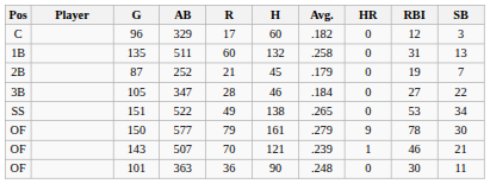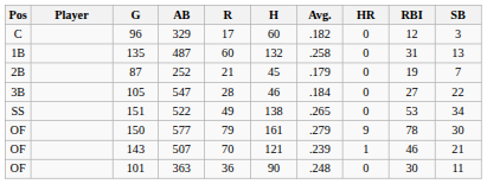 <table class="wikitable sortable">
 <tr>
 <th bgcolor="#DDDDFF" width="5%">Pos</th>
 <th bgcolor="#DDDDFF" width="16%">Player</th>
 <th bgcolor="#DDDDFF" width="9%">G</th>
 <th bgcolor="#DDDDFF" width="9%">AB</th>
 <th bgcolor="#DDDDFF" width="9%">R</th>
 <th bgcolor="#DDDDFF" width="9%">H</th>
 <th bgcolor="#DDDDFF" width="9%">Avg.</th>
 <th bgcolor="#DDDDFF" width="9%">HR</th>
 <th bgcolor="#DDDDFF" width="9%">RBI</th>
 <th bgcolor="#DDDDFF" width="9%">SB</th>
 </tr>
 <tr align="center">
 <td>C</td>
 <td></td>
 <td>96</td>
 <td>329</td>
 <td>17</td>
 <td>60</td>
 <td>.182</td>
 <td>0</td>
 <td>12</td>
 <td>3</td>
 </tr>
 <tr align="center">
 <td>1B</td>
 <td></td>
 <td>135</td>
-<td>511</td>
+<td>487</td>
 <td>60</td>
 <td>132</td>
 <td>.258</td>
 <td>0</td>
 <td>31</td>
 <td>13</td>
 </tr>
 <tr align="center">
 <td>2B</td>
 <td></td>
 <td>87</td>
 <td>252</td>
 <td>21</td>
 <td>45</td>
 <td>.179</td>
 <td>0</td>
 <td>19</td>
 <td>7</td>
 </tr>
 <tr align="center">
 <td>3B</td>
 <td></td>
 <td>105</td>
-<td>347</td>
+<td>547</td>
 <td>28</td>
 <td>46</td>
 <td>.184</td>
 <td>0</td>
 <td>27</td>
 <td>22</td>
 </tr>
 <tr align="center">
 <td>SS</td>
 <td></td>
 <td>151</td>
 <td>522</td>
 <td>49</td>
 <td>138</td>
 <td>.265</td>
 <td>0</td>
 <td>53</td>
 <td>34</td>
 </tr>
 <tr align="center">
 <td>OF</td>
 <td></td>
 <td>150</td>
 <td>577</td>
 <td>79</td>
 <td>161</td>
 <td>.279</td>
 <td>9</td>
 <td>78</td>
 <td>30</td>
 </tr>
 <tr align="center">
 <td>OF</td>
 <td></td>
 <td>143</td>
 <td>507</td>
 <td>70</td>
 <td>121</td>
 <td>.239</td>
 <td>1</td>
 <td>46</td>
 <td>21</td>
 </tr>
 <tr align="center">
 <td>OF</td>
 <td></td>
 <td>101</td>
 <td>363</td>
 <td>36</td>
 <td>90</td>
 <td>.248</td>
 <td>0</td>
 <td>30</td>
 <td>11</td>
 </tr>
 </table>
